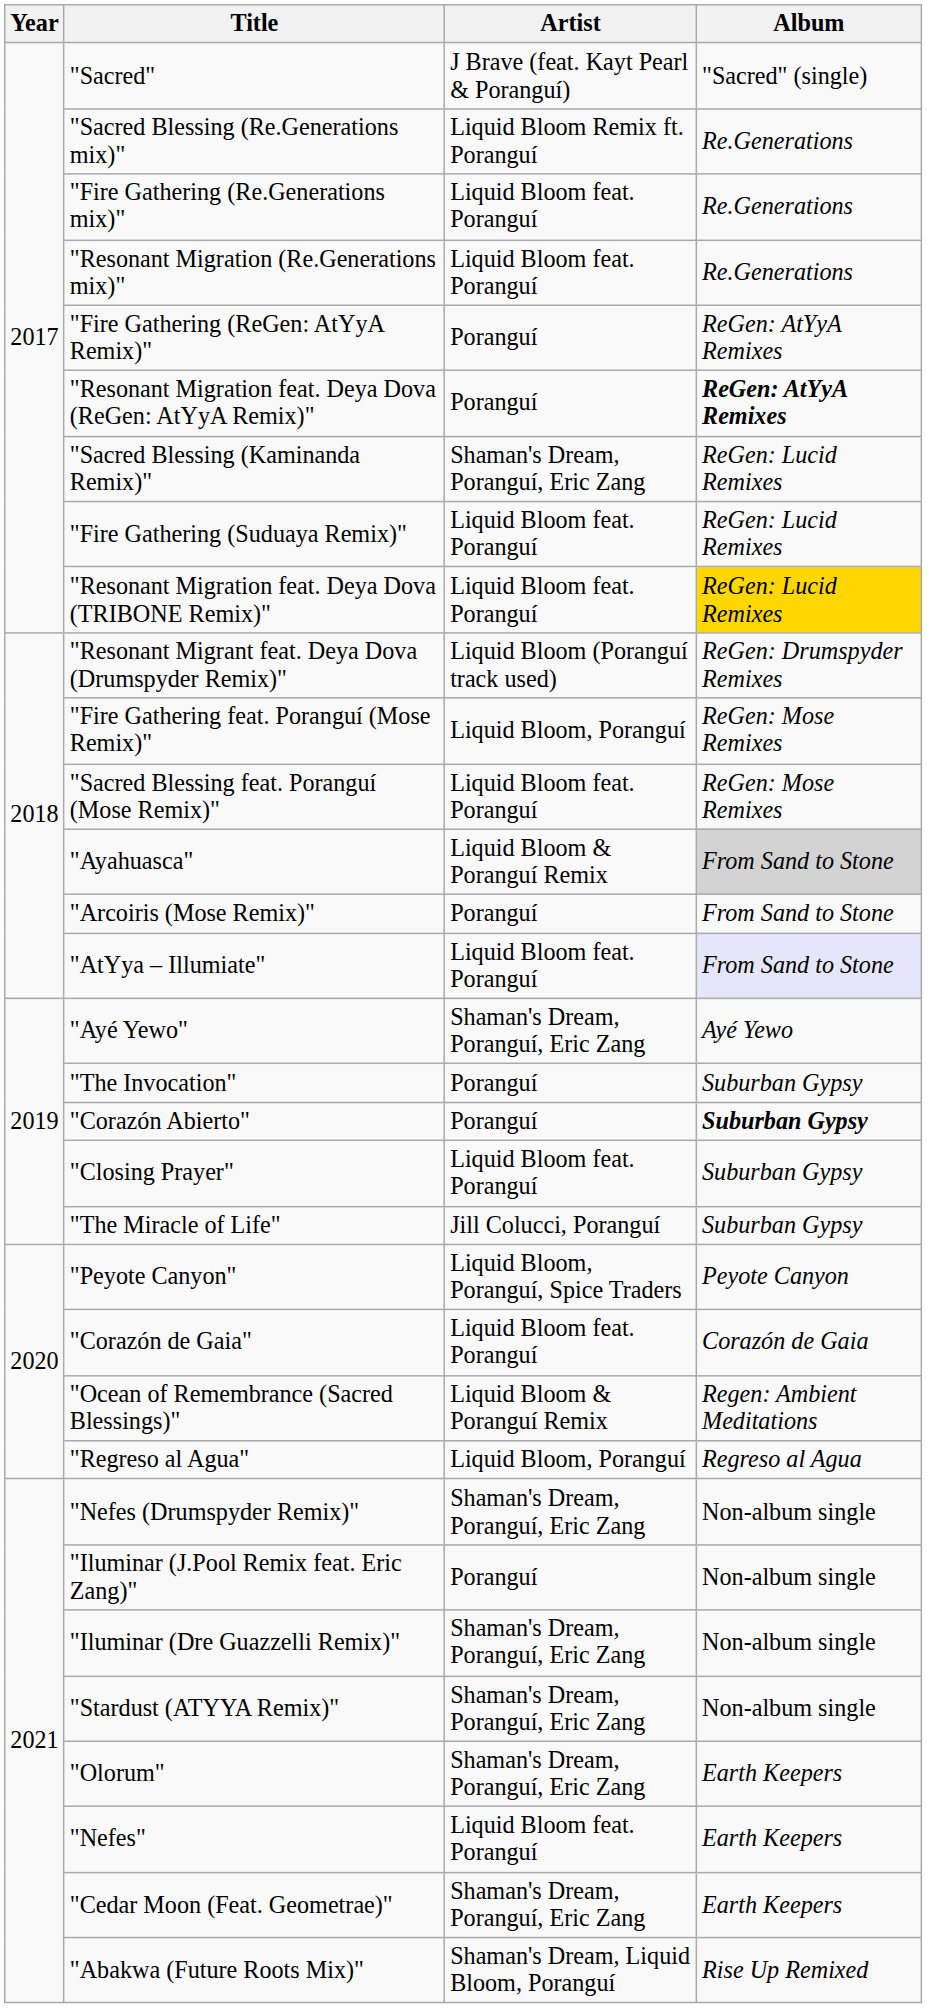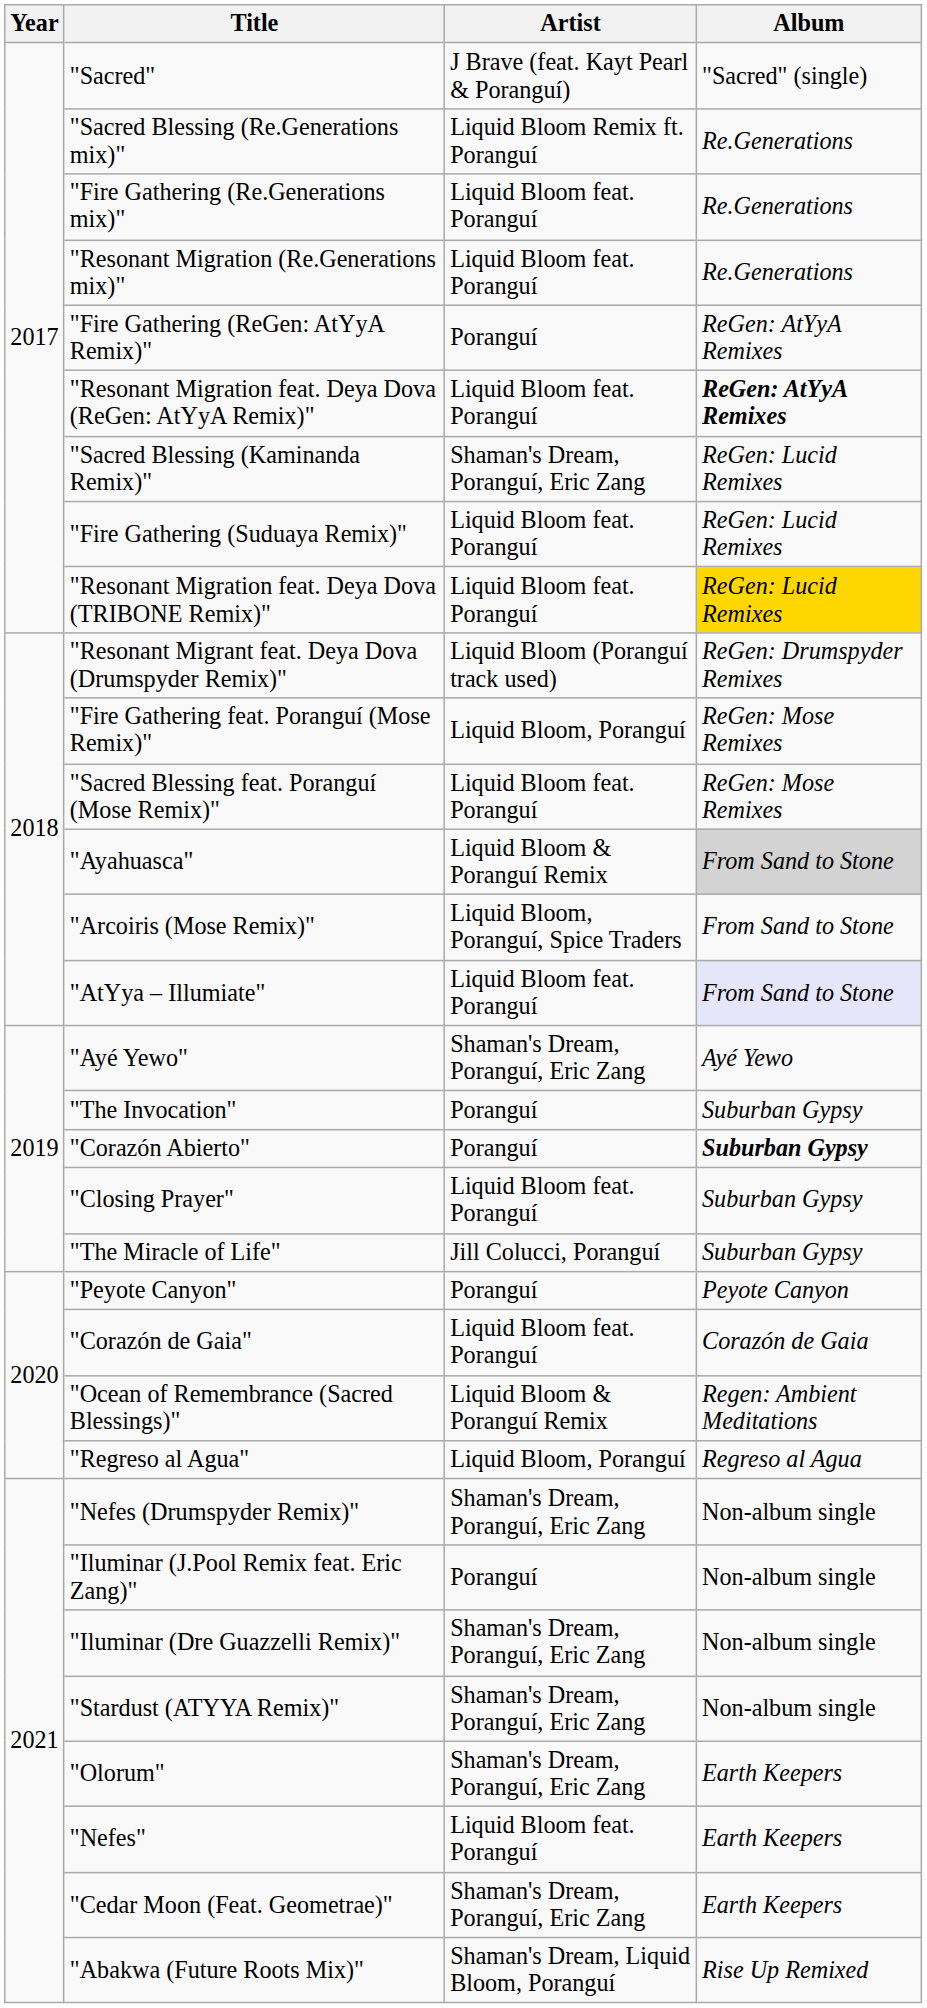 <table class="wikitable">
 <tr>
 <th>Year</th>
 <th>Title</th>
 <th>Artist</th>
 <th>Album</th>
 </tr>
 <tr>
 <td rowspan="9">2017</td>
 <td>"Sacred"</td>
 <td>J Brave (feat. Kayt Pearl & Poranguí)</td>
 <td>"Sacred" (single)</td>
 </tr>
 <tr>
 <td>"Sacred Blessing (Re.Generations mix)"</td>
 <td>Liquid Bloom Remix ft. Poranguí</td>
 <td><em>Re.Generations</em></td>
 </tr>
 <tr>
 <td>"Fire Gathering (Re.Generations mix)"</td>
 <td>Liquid Bloom feat. Poranguí</td>
 <td><em>Re.Generations</em></td>
 </tr>
 <tr>
 <td>"Resonant Migration (Re.Generations mix)"</td>
 <td>Liquid Bloom feat. Poranguí</td>
 <td><em>Re.Generations</em></td>
 </tr>
 <tr>
 <td>"Fire Gathering (ReGen: AtYyA Remix)"</td>
 <td>Poranguí</td>
 <td><em>ReGen: AtYyA Remixes</em></td>
 </tr>
 <tr>
 <td>"Resonant Migration feat. Deya Dova (ReGen: AtYyA Remix)"</td>
-<td>Poranguí</td>
+<td>Liquid Bloom feat. Poranguí</td>
 <td><strong><em>ReGen: AtYyA Remixes</em></strong></td>
 </tr>
 <tr>
 <td>"Sacred Blessing (Kaminanda Remix)"</td>
 <td>Shaman's Dream, Poranguí, Eric Zang</td>
 <td><em>ReGen: Lucid Remixes</em></td>
 </tr>
 <tr>
 <td>"Fire Gathering (Suduaya Remix)"</td>
 <td>Liquid Bloom feat. Poranguí</td>
 <td><em>ReGen: Lucid Remixes</em></td>
 </tr>
 <tr>
 <td>"Resonant Migration feat. Deya Dova (TRIBONE Remix)"</td>
 <td>Liquid Bloom feat. Poranguí</td>
 <td style="background: gold;"><em>ReGen: Lucid Remixes</em></td>
 </tr>
 <tr>
 <td rowspan="6">2018</td>
 <td>"Resonant Migrant feat. Deya Dova (Drumspyder Remix)"</td>
 <td>Liquid Bloom (Poranguí track used)</td>
 <td><em>ReGen: Drumspyder Remixes</em></td>
 </tr>
 <tr>
 <td>"Fire Gathering feat. Poranguí (Mose Remix)"</td>
 <td>Liquid Bloom, Poranguí</td>
 <td><em>ReGen: Mose Remixes</em></td>
 </tr>
 <tr>
 <td>"Sacred Blessing feat. Poranguí (Mose Remix)"</td>
 <td>Liquid Bloom feat. Poranguí</td>
 <td><em>ReGen: Mose Remixes</em></td>
 </tr>
 <tr>
 <td>"Ayahuasca"</td>
 <td>Liquid Bloom & Poranguí Remix</td>
 <td style="background: lightgrey;"><em>From Sand to Stone</em></td>
 </tr>
 <tr>
 <td>"Arcoiris (Mose Remix)"</td>
-<td>Poranguí</td>
+<td>Liquid Bloom, Poranguí, Spice Traders</td>
 <td><em>From Sand to Stone</em></td>
 </tr>
 <tr>
 <td>"AtYya – Illumiate"</td>
 <td>Liquid Bloom feat. Poranguí</td>
 <td style="background: lavender;"><em>From Sand to Stone</em></td>
 </tr>
 <tr>
 <td rowspan="5">2019</td>
 <td>"Ayé Yewo"</td>
 <td>Shaman's Dream, Poranguí, Eric Zang</td>
 <td><em>Ayé Yewo</em></td>
 </tr>
 <tr>
 <td>"The Invocation"</td>
 <td>Poranguí</td>
 <td><em>Suburban Gypsy</em></td>
 </tr>
 <tr>
 <td>"Corazón Abierto"</td>
 <td>Poranguí</td>
 <td><strong><em>Suburban Gypsy</em></strong></td>
 </tr>
 <tr>
 <td>"Closing Prayer"</td>
 <td>Liquid Bloom feat. Poranguí</td>
 <td><em>Suburban Gypsy</em></td>
 </tr>
 <tr>
 <td>"The Miracle of Life"</td>
 <td>Jill Colucci, Poranguí</td>
 <td><em>Suburban Gypsy</em></td>
 </tr>
 <tr>
 <td rowspan="4">2020</td>
 <td>"Peyote Canyon"</td>
-<td>Liquid Bloom, Poranguí, Spice Traders</td>
+<td>Poranguí</td>
 <td><em>Peyote Canyon</em></td>
 </tr>
 <tr>
 <td>"Corazón de Gaia"</td>
 <td>Liquid Bloom feat. Poranguí</td>
 <td><em>Corazón de Gaia</em></td>
 </tr>
 <tr>
 <td>"Ocean of Remembrance (Sacred Blessings)"</td>
 <td>Liquid Bloom & Poranguí Remix</td>
 <td><em>Regen: Ambient Meditations</em></td>
 </tr>
 <tr>
 <td>"Regreso al Agua"</td>
 <td>Liquid Bloom, Poranguí</td>
 <td><em>Regreso al Agua</em></td>
 </tr>
 <tr>
 <td rowspan="8">2021</td>
 <td>"Nefes (Drumspyder Remix)"</td>
 <td>Shaman's Dream, Poranguí, Eric Zang</td>
 <td>Non-album single</td>
 </tr>
 <tr>
 <td>"Iluminar (J.Pool Remix feat. Eric Zang)"</td>
 <td>Poranguí</td>
 <td>Non-album single</td>
 </tr>
 <tr>
 <td>"Iluminar (Dre Guazzelli Remix)"</td>
 <td>Shaman's Dream, Poranguí, Eric Zang</td>
 <td>Non-album single</td>
 </tr>
 <tr>
 <td>"Stardust (ATYYA Remix)"</td>
 <td>Shaman's Dream, Poranguí, Eric Zang</td>
 <td>Non-album single</td>
 </tr>
 <tr>
 <td>"Olorum"</td>
 <td>Shaman's Dream, Poranguí, Eric Zang</td>
 <td><em>Earth Keepers</em></td>
 </tr>
 <tr>
 <td>"Nefes"</td>
 <td>Liquid Bloom feat. Poranguí</td>
 <td><em>Earth Keepers</em></td>
 </tr>
 <tr>
 <td>"Cedar Moon (Feat. Geometrae)"</td>
 <td>Shaman's Dream, Poranguí, Eric Zang</td>
 <td><em>Earth Keepers</em></td>
 </tr>
 <tr>
 <td>"Abakwa (Future Roots Mix)"</td>
 <td>Shaman's Dream, Liquid Bloom, Poranguí</td>
 <td><em>Rise Up Remixed</em></td>
 </tr>
 </table>
